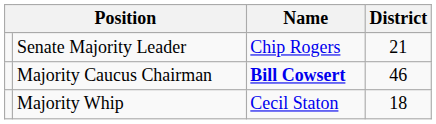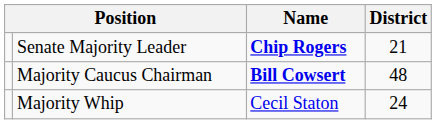 <table class="wikitable">
 <tr>
 <th colspan=2 align=center>Position</th>
 <th width="099" align=center>Name</th>
 <th align=center>District</th>
 </tr>
 <tr>
 <td></td>
 <td width="201">Senate Majority Leader</td>
-<td><a href='#'>Chip Rogers</a></td>
+<td><strong><a href='#'>Chip Rogers</a></strong></td>
 <td align=center>21</td>
 </tr>
 <tr>
 <td></td>
 <td>Majority Caucus Chairman</td>
 <td><strong><a href='#'>Bill Cowsert</a></strong></td>
-<td align=center>46</td>
+<td align=center>48</td>
 </tr>
 <tr>
 <td></td>
 <td>Majority Whip</td>
 <td><a href='#'>Cecil Staton</a></td>
-<td align=center>18</td>
+<td align=center>24</td>
 </tr>
 </table>
